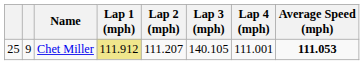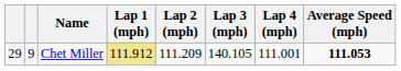 <table class="wikitable" style="font-size: 90%;">
 <tr align="center">
 <th></th>
 <th></th>
 <th>Name</th>
 <th>Lap 1<br>(mph)</th>
 <th>Lap 2<br>(mph)</th>
 <th>Lap 3<br>(mph)</th>
 <th>Lap 4<br>(mph)</th>
 <th>Average Speed<br>(mph)</th>
 </tr>
 <tr>
-<td>25</td>
+<td>29</td>
 <td>9</td>
 <td> <a href='#'>Chet Miller</a></td>
 <td style="background: khaki;">111.912</td>
-<td>111.207</td>
+<td>111.209</td>
 <td>140.105</td>
 <td>111.001</td>
 <td align=center><strong>111.053</strong></td>
 </tr>
 </table>
